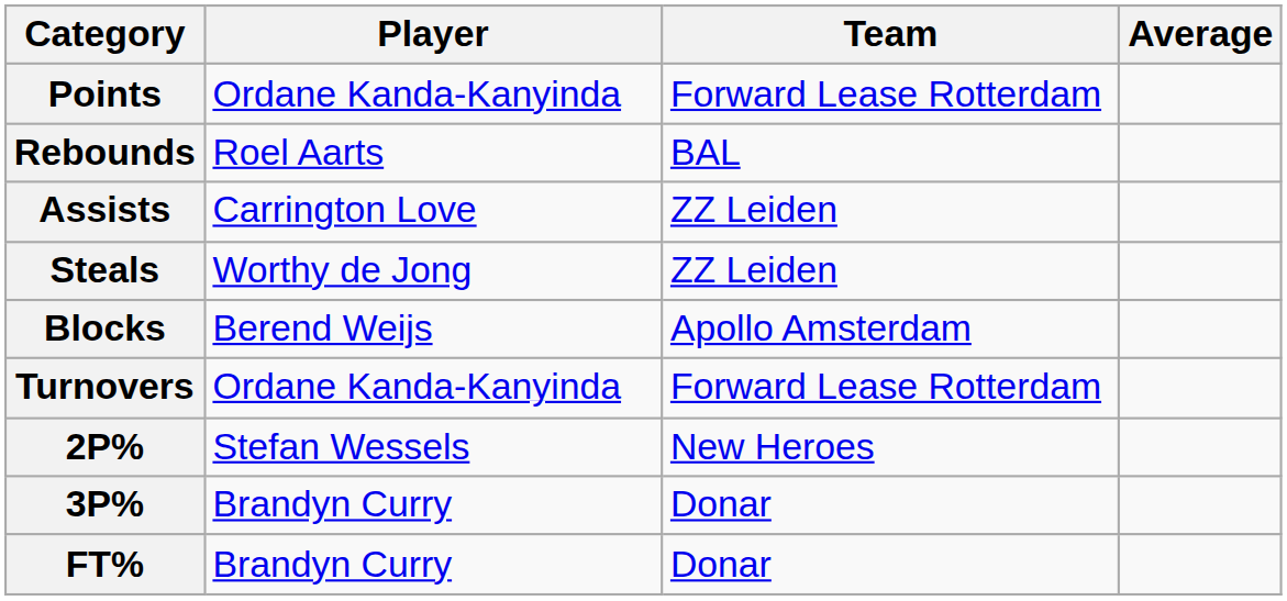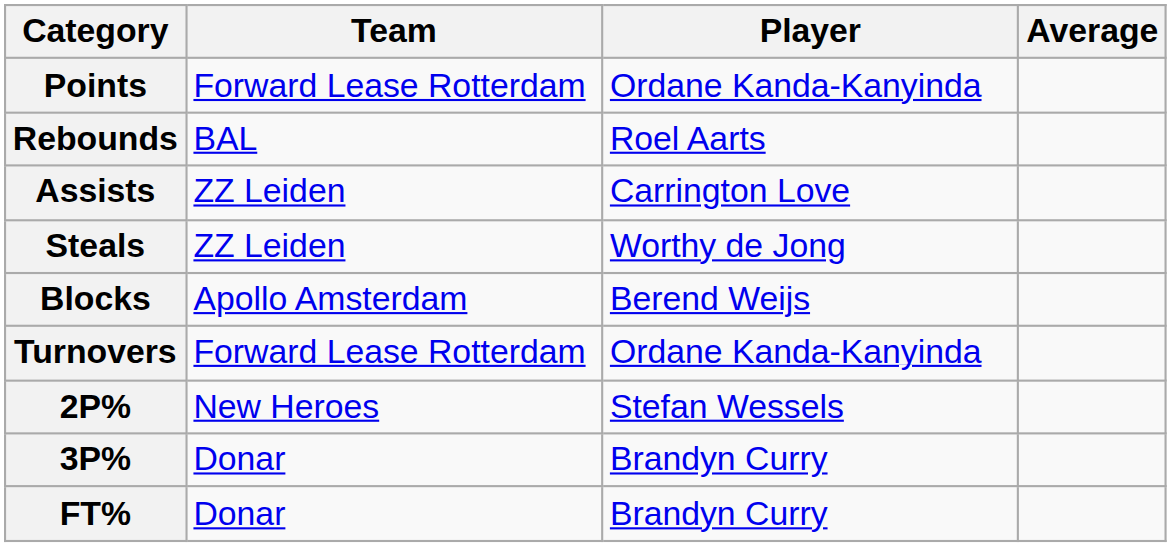 <table class="wikitable sortable">
 <tr>
 <th>Category</th>
+<th width=190>Team</th>
 <th width=190>Player</th>
-<th width=190>Team</th>
 <th>Average</th>
 </tr>
 <tr>
 <th>Points</th>
+<td><a href='#'>Forward Lease Rotterdam</a></td>
 <td> <a href='#'>Ordane Kanda-Kanyinda</a></td>
-<td><a href='#'>Forward Lease Rotterdam</a></td>
 <td></td>
 </tr>
 <tr>
 <th>Rebounds</th>
+<td><a href='#'>BAL</a></td>
 <td> <a href='#'>Roel Aarts</a></td>
-<td><a href='#'>BAL</a></td>
 <td></td>
 </tr>
 <tr>
 <th>Assists</th>
+<td><a href='#'>ZZ Leiden</a></td>
 <td> <a href='#'>Carrington Love</a></td>
-<td><a href='#'>ZZ Leiden</a></td>
 <td></td>
 </tr>
 <tr>
 <th>Steals</th>
+<td><a href='#'>ZZ Leiden</a></td>
 <td> <a href='#'>Worthy de Jong</a></td>
-<td><a href='#'>ZZ Leiden</a></td>
 <td></td>
 </tr>
 <tr>
 <th>Blocks</th>
+<td><a href='#'>Apollo Amsterdam</a></td>
 <td> <a href='#'>Berend Weijs</a></td>
-<td><a href='#'>Apollo Amsterdam</a></td>
 <td></td>
 </tr>
 <tr>
 <th>Turnovers</th>
+<td><a href='#'>Forward Lease Rotterdam</a></td>
 <td> <a href='#'>Ordane Kanda-Kanyinda</a></td>
-<td><a href='#'>Forward Lease Rotterdam</a></td>
 <td></td>
 </tr>
 <tr>
 <th>2P%</th>
+<td><a href='#'>New Heroes</a></td>
 <td> <a href='#'>Stefan Wessels</a></td>
-<td><a href='#'>New Heroes</a></td>
 <td></td>
 </tr>
 <tr>
 <th>3P%</th>
+<td><a href='#'>Donar</a></td>
 <td> <a href='#'>Brandyn Curry</a></td>
-<td><a href='#'>Donar</a></td>
 <td></td>
 </tr>
 <tr>
 <th>FT%</th>
+<td><a href='#'>Donar</a></td>
 <td> <a href='#'>Brandyn Curry</a></td>
-<td><a href='#'>Donar</a></td>
 <td></td>
 </tr>
 </table>
